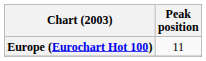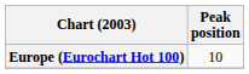 <table class="wikitable sortable plainrowheaders" style="text-align:center">
 <tr>
 <th scope="col">Chart (2003)</th>
 <th scope="col">Peak<br>position</th>
 </tr>
 <tr>
 <th scope="row">Europe (<a href='#'>Eurochart Hot 100</a>)</th>
-<td>11</td>
+<td>10</td>
 </tr>
 <tr>
 </tr>
 <tr>
 </tr>
 <tr>
 </tr>
 </table>
